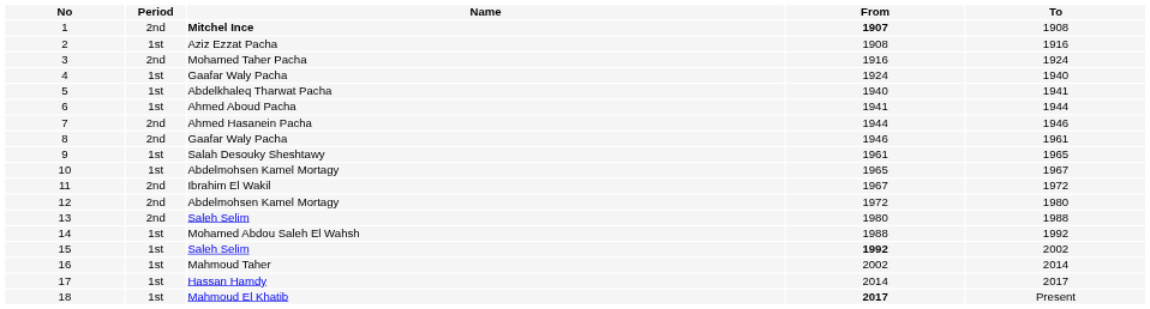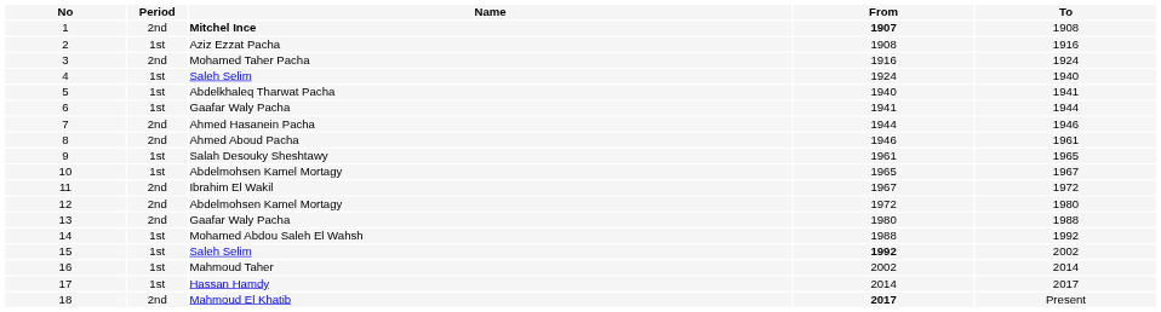 <table style="width:80%;">
 <tr style="background:#F5F5F5;">
 <th style="width:10%;">No</th>
 <th ! style="width:5%;">Period</th>
 <th style="width:50%;">Name</th>
 <th style="width:15%;">From</th>
 <th ! style="width:15%;">To</th>
 </tr>
 <tr style="background:#F5F5F5;">
 <td style="text-align:center;">1</td>
 <td style="text-align:center;">2nd</td>
 <td style="text-align:Left;"><strong> Mitchel Ince</strong></td>
 <td style="text-align:center;"><strong>1907</strong></td>
 <td style="text-align:center;">1908</td>
 </tr>
 <tr style="background:#F5F5F5;">
 <td style="text-align:center;">2</td>
 <td style="text-align:center;">1st</td>
 <td style="text-align:Left;"> Aziz Ezzat Pacha</td>
 <td style="text-align:center;">1908</td>
 <td style="text-align:center;">1916</td>
 </tr>
 <tr style="background:#F5F5F5;">
 <td style="text-align:center;">3</td>
 <td style="text-align:center;">2nd</td>
 <td style="text-align:left;"> Mohamed Taher Pacha</td>
 <td style="text-align:center;">1916</td>
 <td style="text-align:center;">1924</td>
 </tr>
 <tr style="background:#F5F5F5;">
 <td style="text-align:center;">4</td>
 <td style="text-align:center;">1st</td>
-<td style="text-align:Left;"> Gaafar Waly Pacha</td>
+<td style="text-align:left;"> <a href='#'>Saleh Selim</a></td>
 <td style="text-align:center;">1924</td>
 <td style="text-align:center;">1940</td>
 </tr>
 <tr style="background:#F5F5F5;">
 <td style="text-align:center;">5</td>
 <td style="text-align:center;">1st</td>
 <td style="text-align:Left;"> Abdelkhaleq Tharwat Pacha</td>
 <td style="text-align:center;">1940</td>
 <td style="text-align:center;">1941</td>
 </tr>
 <tr style="background:#F5F5F5;">
 <td style="text-align:center;">6</td>
 <td style="text-align:center;">1st</td>
-<td style="text-align:left;"> Ahmed Aboud Pacha</td>
+<td style="text-align:left;">Gaafar Waly Pacha</td>
 <td style="text-align:center;">1941</td>
 <td style="text-align:center;">1944</td>
 </tr>
 <tr style="background:#F5F5F5;">
 <td style="text-align:center;">7</td>
 <td style="text-align:center;">2nd</td>
 <td style="text-align:left;"> Ahmed Hasanein Pacha</td>
 <td style="text-align:center;">1944</td>
 <td style="text-align:center;">1946</td>
 </tr>
 <tr style="background:#F5F5F5;">
 <td style="text-align:center;">8</td>
 <td style="text-align:center;">2nd</td>
-<td style="text-align:left;">Gaafar Waly Pacha</td>
+<td style="text-align:left;"> Ahmed Aboud Pacha</td>
 <td style="text-align:center;">1946</td>
 <td style="text-align:center;">1961</td>
 </tr>
 <tr style="background:#F5F5F5;">
 <td style="text-align:center;">9</td>
 <td style="text-align:center;">1st</td>
 <td style="text-align:left;"> Salah Desouky Sheshtawy</td>
 <td style="text-align:center;">1961</td>
 <td style="text-align:center;">1965</td>
 </tr>
 <tr style="background:#F5F5F5;">
 <td style="text-align:center;">10</td>
 <td style="text-align:center;">1st</td>
 <td style="text-align:left;"> Abdelmohsen Kamel Mortagy</td>
 <td style="text-align:center;">1965</td>
 <td style="text-align:center;">1967</td>
 </tr>
 <tr style="background:#F5F5F5;">
 <td style="text-align:center;">11</td>
 <td style="text-align:center;">2nd</td>
 <td style="text-align:left;"> Ibrahim El Wakil</td>
 <td style="text-align:center;">1967</td>
 <td style="text-align:center;">1972</td>
 </tr>
 <tr style="background:#F5F5F5;">
 <td style="text-align:center;">12</td>
 <td style="text-align:center;">2nd</td>
 <td style="text-align:left;"> Abdelmohsen Kamel Mortagy</td>
 <td style="text-align:center;">1972</td>
 <td style="text-align:center;">1980</td>
 </tr>
 <tr style="background:#F5F5F5;">
 <td style="text-align:center;">13</td>
 <td style="text-align:center;">2nd</td>
-<td style="text-align:left;"> <a href='#'>Saleh Selim</a></td>
+<td style="text-align:Left;"> Gaafar Waly Pacha</td>
 <td style="text-align:center;">1980</td>
 <td style="text-align:center;">1988</td>
 </tr>
 <tr style="background:#F5F5F5;">
 <td style="text-align:center;">14</td>
 <td style="text-align:center;">1st</td>
 <td style="text-align:left;"> Mohamed Abdou Saleh El Wahsh</td>
 <td style="text-align:center;">1988</td>
 <td style="text-align:center;">1992</td>
 </tr>
 <tr style="background:#F5F5F5;">
 <td style="text-align:center;">15</td>
 <td style="text-align:center;">1st</td>
 <td style="text-align:left;"> <a href='#'>Saleh Selim</a></td>
 <td style="text-align:center;"><strong>1992</strong></td>
 <td style="text-align:center;">2002</td>
 </tr>
 <tr style="background:#F5F5F5;">
 <td style="text-align:center;">16</td>
 <td style="text-align:center;">1st</td>
 <td style="text-align:left;"> Mahmoud Taher</td>
 <td style="text-align:center;">2002</td>
 <td style="text-align:center;">2014</td>
 </tr>
 <tr style="background:#F5F5F5;">
 <td style="text-align:center;">17</td>
 <td style="text-align:center;">1st</td>
 <td style="text-align:left;"> <a href='#'>Hassan Hamdy</a></td>
 <td style="text-align:center;">2014</td>
 <td style="text-align:center;">2017</td>
 </tr>
 <tr style="background:#F5F5F5;">
 <td style="text-align:center;">18</td>
-<td style="text-align:center;">1st</td>
+<td style="text-align:center;">2nd</td>
 <td style="text-align:left;"> <a href='#'>Mahmoud El Khatib</a></td>
 <td style="text-align:center;"><strong>2017</strong></td>
 <td style="text-align:center;">Present</td>
 </tr>
 </table>
